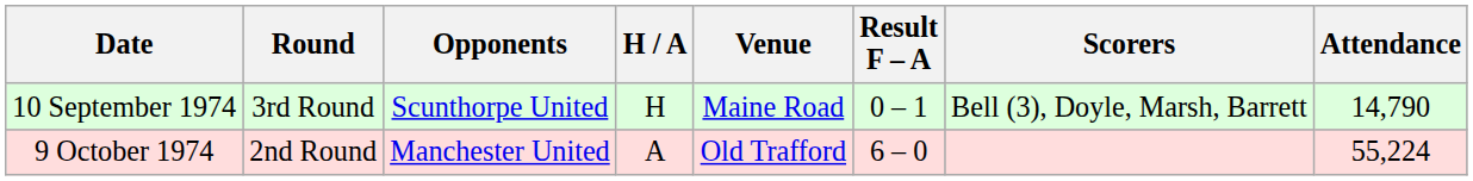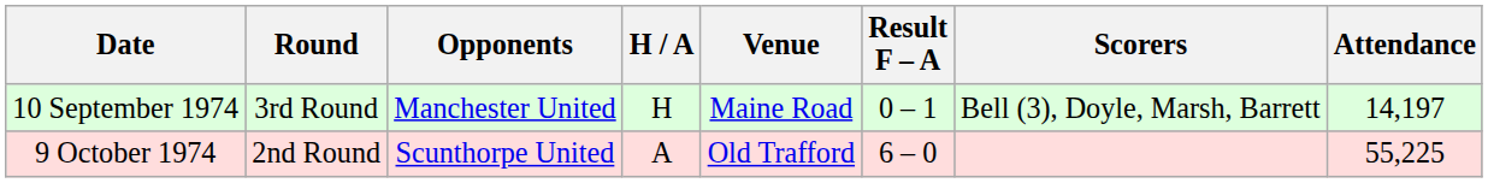 <table class="wikitable" style="text-align:center">
 <tr>
 <th>Date</th>
 <th>Round</th>
 <th>Opponents</th>
 <th>H / A</th>
 <th>Venue</th>
 <th>Result<br>F – A</th>
 <th>Scorers</th>
 <th>Attendance</th>
 </tr>
 <tr bgcolor="#ddffdd">
 <td>10 September 1974</td>
 <td>3rd Round</td>
-<td><a href='#'>Scunthorpe United</a></td>
+<td><a href='#'>Manchester United</a></td>
 <td>H</td>
 <td><a href='#'>Maine Road</a></td>
 <td>0 – 1</td>
 <td>Bell (3), Doyle, Marsh, Barrett</td>
-<td>14,790</td>
+<td>14,197</td>
 </tr>
 <tr bgcolor="#ffdddd">
 <td>9 October 1974</td>
 <td>2nd Round</td>
-<td><a href='#'>Manchester United</a></td>
+<td><a href='#'>Scunthorpe United</a></td>
 <td>A</td>
 <td><a href='#'>Old Trafford</a></td>
 <td>6 – 0</td>
 <td></td>
-<td>55,224</td>
+<td>55,225</td>
 </tr>
 </table>
